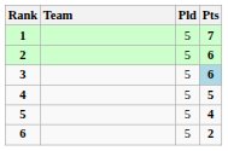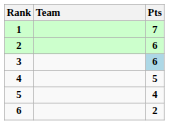 <table class="wikitable" style="text-align:center">
 <tr>
 <th width="30">Rank</th>
 <th width="165" style="text-align:left">Team</th>
-<th width="20">Pld</th>
 <th width="20">Pts</th>
 </tr>
 <tr bgcolor="#ccffcc">
 <td><strong>1</strong></td>
 <td align="left"></td>
-<td>5</td>
 <td><strong>7</strong></td>
 </tr>
 <tr bgcolor="#ccffcc">
 <td><strong>2</strong></td>
 <td align="left"></td>
-<td>5</td>
 <td><strong>6</strong></td>
 </tr>
 <tr>
 <td><strong>3</strong></td>
 <td align="left"></td>
-<td>5</td>
 <td style="background: lightblue;"><strong>6</strong></td>
 </tr>
 <tr>
 <td><strong>4</strong></td>
 <td align="left"></td>
-<td>5</td>
 <td><strong>5</strong></td>
 </tr>
 <tr>
 <td><strong>5</strong></td>
 <td align="left"></td>
-<td>5</td>
 <td><strong>4</strong></td>
 </tr>
 <tr>
 <td><strong>6</strong></td>
 <td align="left"></td>
-<td>5</td>
 <td><strong>2</strong></td>
 </tr>
 </table>
